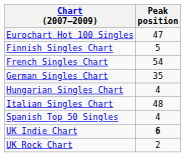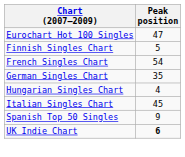 <table class="wikitable">
 <tr>
 <th><a href='#'>Chart</a><br>(2007–2009)</th>
 <th>Peak<br>position</th>
 </tr>
 <tr>
 <td><a href='#'>Eurochart Hot 100 Singles</a></td>
 <td align="center">47</td>
 </tr>
 <tr>
 <td><a href='#'>Finnish Singles Chart</a></td>
 <td align="center">5</td>
 </tr>
 <tr>
 <td><a href='#'>French Singles Chart</a></td>
 <td align="center">54</td>
 </tr>
 <tr>
 <td><a href='#'>German Singles Chart</a></td>
 <td align="center">35</td>
 </tr>
 <tr>
 <td><a href='#'>Hungarian Singles Chart</a></td>
 <td align="center">4</td>
 </tr>
 <tr>
 <td><a href='#'>Italian Singles Chart</a></td>
-<td align="center">48</td>
+<td align="center">45</td>
 </tr>
 <tr>
 <td><a href='#'>Spanish Top 50 Singles</a></td>
-<td align="center">4</td>
+<td align="center">9</td>
 </tr>
 <tr>
 <td><a href='#'>UK Indie Chart</a></td>
 <td align="center"><strong>6</strong></td>
 </tr>
-<tr>
-<td><a href='#'>UK Rock Chart</a></td>
-<td align="center">2</td>
-</tr>
 </table>
